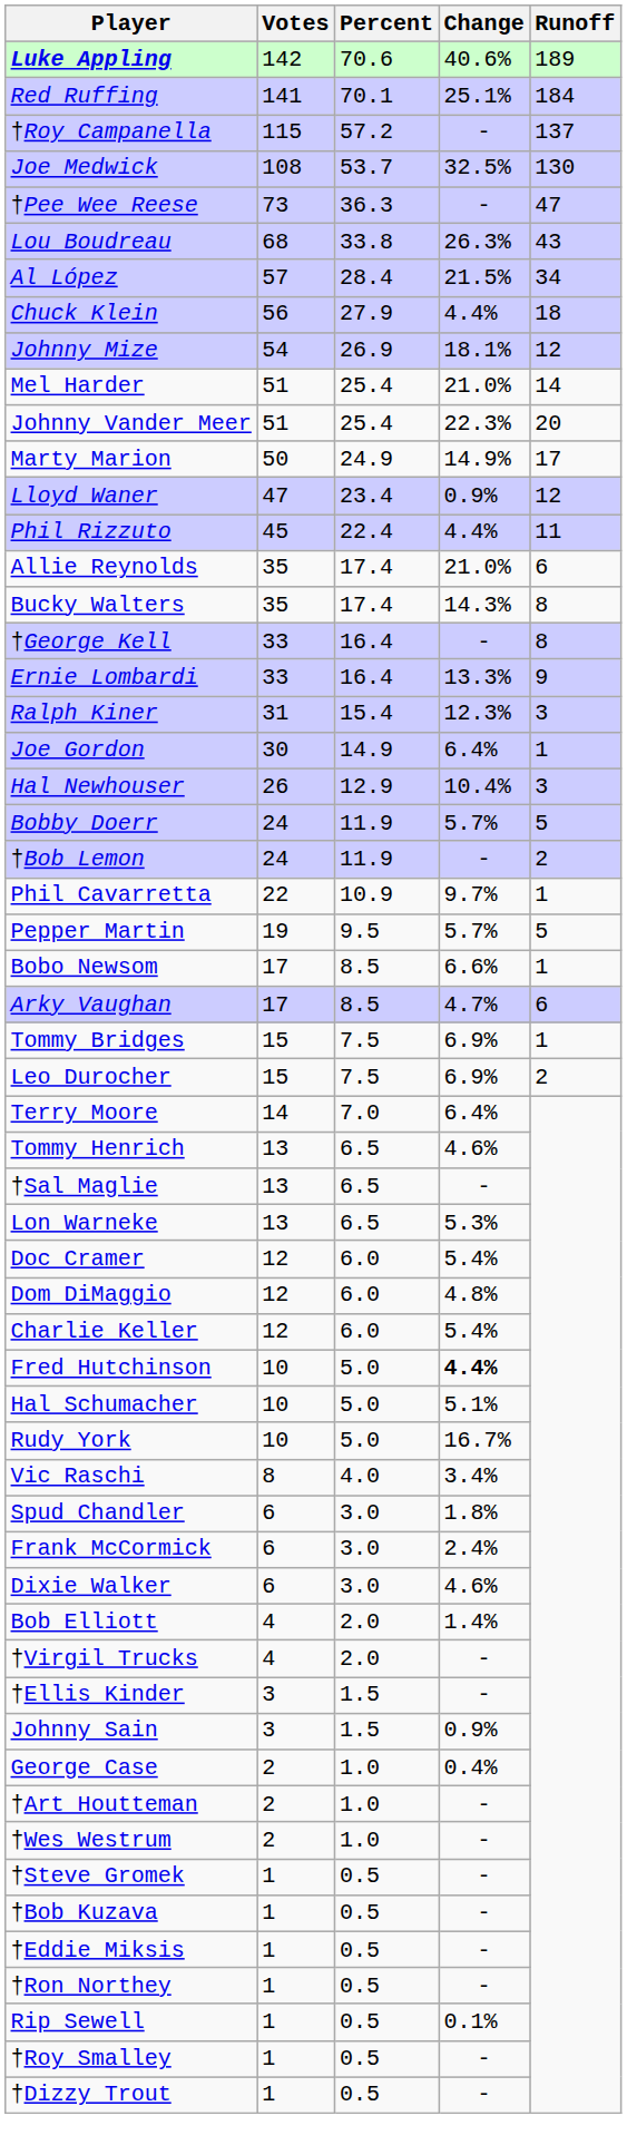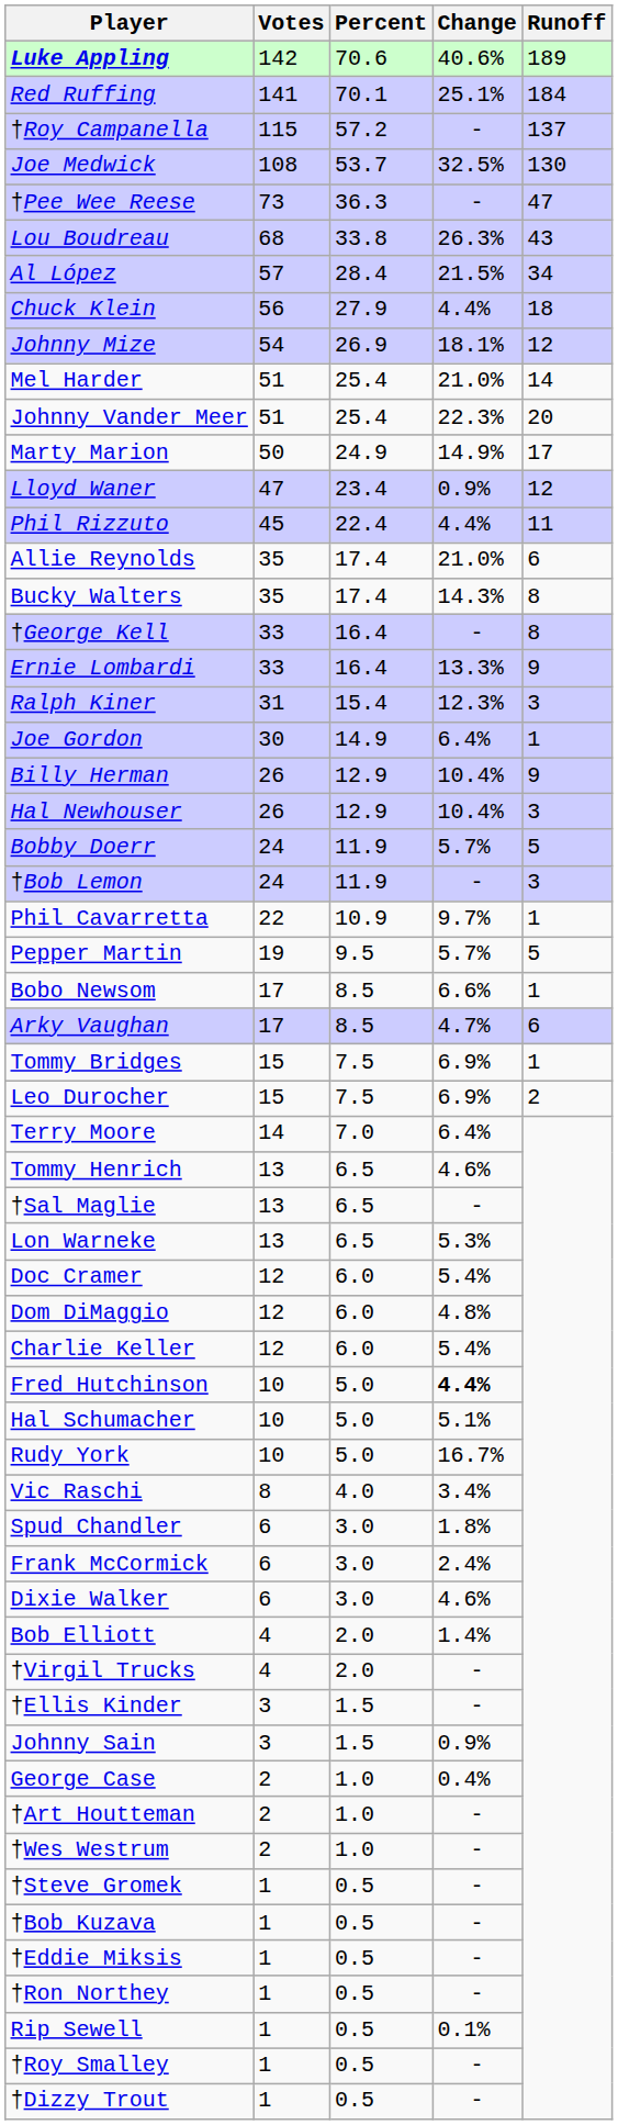 <table class="wikitable">
 <tr>
 <th>Player</th>
 <th>Votes</th>
 <th>Percent</th>
 <th>Change</th>
 <th>Runoff</th>
 </tr>
 <tr bgcolor="#ccffcc">
 <td><strong><em><a href='#'>Luke Appling</a></em></strong></td>
 <td>142</td>
 <td>70.6</td>
 <td align="left"> 40.6%</td>
 <td>189</td>
 </tr>
 <tr bgcolor="#ccccff">
 <td><em><a href='#'>Red Ruffing</a></em></td>
 <td>141</td>
 <td>70.1</td>
 <td align="left"> 25.1%</td>
 <td>184</td>
 </tr>
 <tr bgcolor="#ccccff">
 <td>†<em><a href='#'>Roy Campanella</a></em></td>
 <td>115</td>
 <td>57.2</td>
 <td align=center>-</td>
 <td>137</td>
 </tr>
 <tr bgcolor="#ccccff">
 <td><em><a href='#'>Joe Medwick</a></em></td>
 <td>108</td>
 <td>53.7</td>
 <td align="left"> 32.5%</td>
 <td>130</td>
 </tr>
 <tr bgcolor="#ccccff">
 <td>†<em><a href='#'>Pee Wee Reese</a></em></td>
 <td>73</td>
 <td>36.3</td>
 <td align=center>-</td>
 <td>47</td>
 </tr>
 <tr bgcolor="#ccccff">
 <td><em><a href='#'>Lou Boudreau</a></em></td>
 <td>68</td>
 <td>33.8</td>
 <td align="left"> 26.3%</td>
 <td>43</td>
 </tr>
 <tr bgcolor="#ccccff">
 <td><em><a href='#'>Al López</a></em></td>
 <td>57</td>
 <td>28.4</td>
 <td align="left"> 21.5%</td>
 <td>34</td>
 </tr>
 <tr bgcolor="#ccccff">
 <td><em><a href='#'>Chuck Klein</a></em></td>
 <td>56</td>
 <td>27.9</td>
 <td align="left"> 4.4%</td>
 <td>18</td>
 </tr>
 <tr bgcolor="#ccccff">
 <td><em><a href='#'>Johnny Mize</a></em></td>
 <td>54</td>
 <td>26.9</td>
 <td align="left"> 18.1%</td>
 <td>12</td>
 </tr>
 <tr>
 <td><a href='#'>Mel Harder</a></td>
 <td>51</td>
 <td>25.4</td>
 <td align="left"> 21.0%</td>
 <td>14</td>
 </tr>
 <tr>
 <td><a href='#'>Johnny Vander Meer</a></td>
 <td>51</td>
 <td>25.4</td>
 <td align="left"> 22.3%</td>
 <td>20</td>
 </tr>
 <tr>
 <td><a href='#'>Marty Marion</a></td>
 <td>50</td>
 <td>24.9</td>
 <td align="left"> 14.9%</td>
 <td>17</td>
 </tr>
 <tr bgcolor="#ccccff">
 <td><em><a href='#'>Lloyd Waner</a></em></td>
 <td>47</td>
 <td>23.4</td>
 <td align="left"> 0.9%</td>
 <td>12</td>
 </tr>
 <tr bgcolor="#ccccff">
 <td><em><a href='#'>Phil Rizzuto</a></em></td>
 <td>45</td>
 <td>22.4</td>
 <td align="left"> 4.4%</td>
 <td>11</td>
 </tr>
 <tr>
 <td><a href='#'>Allie Reynolds</a></td>
 <td>35</td>
 <td>17.4</td>
 <td align="left"> 21.0%</td>
 <td>6</td>
 </tr>
 <tr>
 <td><a href='#'>Bucky Walters</a></td>
 <td>35</td>
 <td>17.4</td>
 <td align="left"> 14.3%</td>
 <td>8</td>
 </tr>
 <tr bgcolor="#ccccff">
 <td>†<em><a href='#'>George Kell</a></em></td>
 <td>33</td>
 <td>16.4</td>
 <td align=center>-</td>
 <td>8</td>
 </tr>
 <tr bgcolor="#ccccff">
 <td><em><a href='#'>Ernie Lombardi</a></em></td>
 <td>33</td>
 <td>16.4</td>
 <td align="left"> 13.3%</td>
 <td>9</td>
 </tr>
 <tr bgcolor="#ccccff">
 <td><em><a href='#'>Ralph Kiner</a></em></td>
 <td>31</td>
 <td>15.4</td>
 <td align="left"> 12.3%</td>
 <td>3</td>
 </tr>
 <tr bgcolor="#ccccff">
 <td><em><a href='#'>Joe Gordon</a></em></td>
 <td>30</td>
 <td>14.9</td>
 <td align="left"> 6.4%</td>
 <td>1</td>
 </tr>
 <tr bgcolor="#ccccff">
+<td><em><a href='#'>Billy Herman</a></em></td>
+<td>26</td>
+<td>12.9</td>
+<td align="left"> 10.4%</td>
+<td>9</td>
+</tr>
+<tr bgcolor="#ccccff">
 <td><em><a href='#'>Hal Newhouser</a></em></td>
 <td>26</td>
 <td>12.9</td>
 <td align="left"> 10.4%</td>
 <td>3</td>
 </tr>
 <tr bgcolor="#ccccff">
 <td><em><a href='#'>Bobby Doerr</a></em></td>
 <td>24</td>
 <td>11.9</td>
 <td align="left"> 5.7%</td>
 <td>5</td>
 </tr>
 <tr bgcolor="#ccccff">
 <td>†<em><a href='#'>Bob Lemon</a></em></td>
 <td>24</td>
 <td>11.9</td>
 <td align=center>-</td>
-<td>2</td>
+<td>3</td>
 </tr>
 <tr>
 <td><a href='#'>Phil Cavarretta</a></td>
 <td>22</td>
 <td>10.9</td>
 <td align="left"> 9.7%</td>
 <td>1</td>
 </tr>
 <tr>
 <td><a href='#'>Pepper Martin</a></td>
 <td>19</td>
 <td>9.5</td>
 <td align="left"> 5.7%</td>
 <td>5</td>
 </tr>
 <tr>
 <td><a href='#'>Bobo Newsom</a></td>
 <td>17</td>
 <td>8.5</td>
 <td align="left"> 6.6%</td>
 <td>1</td>
 </tr>
 <tr bgcolor="#ccccff">
 <td><em><a href='#'>Arky Vaughan</a></em></td>
 <td>17</td>
 <td>8.5</td>
 <td align="left"> 4.7%</td>
 <td>6</td>
 </tr>
 <tr>
 <td><a href='#'>Tommy Bridges</a></td>
 <td>15</td>
 <td>7.5</td>
 <td align="left"> 6.9%</td>
 <td>1</td>
 </tr>
 <tr>
 <td><a href='#'>Leo Durocher</a></td>
 <td>15</td>
 <td>7.5</td>
 <td align="left"> 6.9%</td>
 <td>2</td>
 </tr>
 <tr>
 <td><a href='#'>Terry Moore</a></td>
 <td>14</td>
 <td>7.0</td>
 <td align="left"> 6.4%</td>
 </tr>
 <tr>
 <td><a href='#'>Tommy Henrich</a></td>
 <td>13</td>
 <td>6.5</td>
 <td align="left"> 4.6%</td>
 </tr>
 <tr>
 <td>†<a href='#'>Sal Maglie</a></td>
 <td>13</td>
 <td>6.5</td>
 <td align=center>-</td>
 </tr>
 <tr>
 <td><a href='#'>Lon Warneke</a></td>
 <td>13</td>
 <td>6.5</td>
 <td align="left"> 5.3%</td>
 </tr>
 <tr>
 <td><a href='#'>Doc Cramer</a></td>
 <td>12</td>
 <td>6.0</td>
 <td align="left"> 5.4%</td>
 </tr>
 <tr>
 <td><a href='#'>Dom DiMaggio</a></td>
 <td>12</td>
 <td>6.0</td>
 <td align="left"> 4.8%</td>
 </tr>
 <tr>
 <td><a href='#'>Charlie Keller</a></td>
 <td>12</td>
 <td>6.0</td>
 <td align="left"> 5.4%</td>
 </tr>
 <tr>
 <td><a href='#'>Fred Hutchinson</a></td>
 <td>10</td>
 <td>5.0</td>
 <td align="left"><strong> 4.4%</strong></td>
 </tr>
 <tr>
 <td><a href='#'>Hal Schumacher</a></td>
 <td>10</td>
 <td>5.0</td>
 <td align="left"> 5.1%</td>
 </tr>
 <tr>
 <td><a href='#'>Rudy York</a></td>
 <td>10</td>
 <td>5.0</td>
 <td align="left"> 16.7%</td>
 </tr>
 <tr>
 <td><a href='#'>Vic Raschi</a></td>
 <td>8</td>
 <td>4.0</td>
 <td align="left"> 3.4%</td>
 </tr>
 <tr>
 <td><a href='#'>Spud Chandler</a></td>
 <td>6</td>
 <td>3.0</td>
 <td align="left"> 1.8%</td>
 </tr>
 <tr>
 <td><a href='#'>Frank McCormick</a></td>
 <td>6</td>
 <td>3.0</td>
 <td align="left"> 2.4%</td>
 </tr>
 <tr>
 <td><a href='#'>Dixie Walker</a></td>
 <td>6</td>
 <td>3.0</td>
 <td align="left"> 4.6%</td>
 </tr>
 <tr>
 <td><a href='#'>Bob Elliott</a></td>
 <td>4</td>
 <td>2.0</td>
 <td align="left"> 1.4%</td>
 </tr>
 <tr>
 <td>†<a href='#'>Virgil Trucks</a></td>
 <td>4</td>
 <td>2.0</td>
 <td align=center>-</td>
 </tr>
 <tr>
 <td>†<a href='#'>Ellis Kinder</a></td>
 <td>3</td>
 <td>1.5</td>
 <td align=center>-</td>
 </tr>
 <tr>
 <td><a href='#'>Johnny Sain</a></td>
 <td>3</td>
 <td>1.5</td>
 <td align="left"> 0.9%</td>
 </tr>
 <tr>
 <td><a href='#'>George Case</a></td>
 <td>2</td>
 <td>1.0</td>
 <td align="left"> 0.4%</td>
 </tr>
 <tr>
 <td>†<a href='#'>Art Houtteman</a></td>
 <td>2</td>
 <td>1.0</td>
 <td align=center>-</td>
 </tr>
 <tr>
 <td>†<a href='#'>Wes Westrum</a></td>
 <td>2</td>
 <td>1.0</td>
 <td align=center>-</td>
 </tr>
 <tr>
 <td>†<a href='#'>Steve Gromek</a></td>
 <td>1</td>
 <td>0.5</td>
 <td align=center>-</td>
 </tr>
 <tr>
 <td>†<a href='#'>Bob Kuzava</a></td>
 <td>1</td>
 <td>0.5</td>
 <td align=center>-</td>
 </tr>
 <tr>
 <td>†<a href='#'>Eddie Miksis</a></td>
 <td>1</td>
 <td>0.5</td>
 <td align=center>-</td>
 </tr>
 <tr>
 <td>†<a href='#'>Ron Northey</a></td>
 <td>1</td>
 <td>0.5</td>
 <td align=center>-</td>
 </tr>
 <tr>
 <td><a href='#'>Rip Sewell</a></td>
 <td>1</td>
 <td>0.5</td>
 <td align="left"> 0.1%</td>
 </tr>
 <tr>
 <td>†<a href='#'>Roy Smalley</a></td>
 <td>1</td>
 <td>0.5</td>
 <td align=center>-</td>
 </tr>
 <tr>
 <td>†<a href='#'>Dizzy Trout</a></td>
 <td>1</td>
 <td>0.5</td>
 <td align=center>-</td>
 </tr>
 </table>
